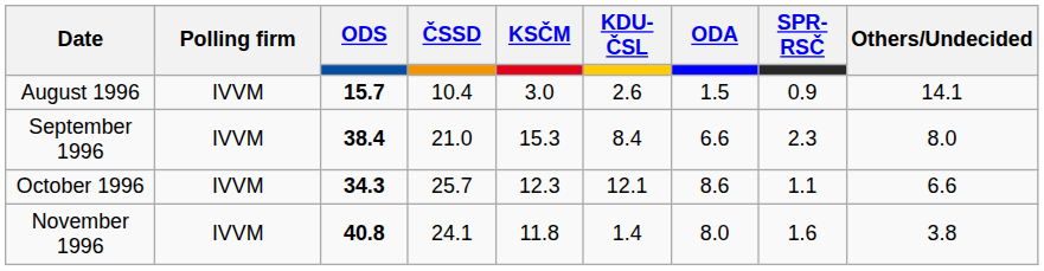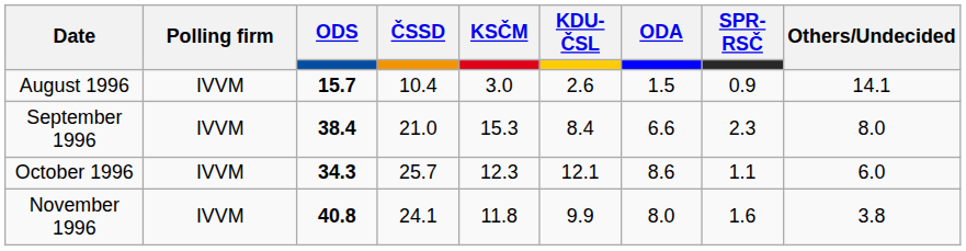 <table class=wikitable style="text-align:center; font-size:85%; line-height:16px;">
 <tr style="background-color:#E9E9E9">
 <th style="width:90px;" rowspan="2">Date</th>
 <th style="width:100px;" rowspan="2">Polling firm</th>
 <th><a href='#'><span>ODS</span></a></th>
 <th><a href='#'><span>ČSSD</span></a></th>
 <th><a href='#'><span>KSČM</span></a></th>
 <th><a href='#'><span>KDU-ČSL</span></a></th>
 <th><a href='#'><span>ODA</span></a></th>
 <th><a href='#'><span>SPR-RSČ</span></a></th>
 <th style="width:40px;" rowspan="2">Others/Undecided</th>
 </tr>
 <tr>
 <th style="background:#034EA2; width:50px;"></th>
 <th style="background:#F29400; width:50px;"></th>
 <th style="background:#E00219; width:50px;"></th>
 <th style="background:#FFCB03; width:50px;"></th>
 <th style="background:#0000FF; width:50px;"></th>
 <th style="background:#292829; width:50px;"></th>
 </tr>
 <tr>
 <td>August 1996</td>
 <td>IVVM</td>
 <td><strong>15.7</strong></td>
 <td>10.4</td>
 <td>3.0</td>
 <td>2.6</td>
 <td>1.5</td>
 <td>0.9</td>
 <td>14.1</td>
 </tr>
 <tr>
 <td>September 1996</td>
 <td>IVVM</td>
 <td><strong>38.4</strong></td>
 <td>21.0</td>
 <td>15.3</td>
 <td>8.4</td>
 <td>6.6</td>
 <td>2.3</td>
 <td>8.0</td>
 </tr>
 <tr>
 <td>October 1996</td>
 <td>IVVM</td>
 <td><strong>34.3</strong></td>
 <td>25.7</td>
 <td>12.3</td>
 <td>12.1</td>
 <td>8.6</td>
 <td>1.1</td>
-<td>6.6</td>
+<td>6.0</td>
 </tr>
 <tr>
 <td>November 1996</td>
 <td>IVVM</td>
 <td><strong>40.8</strong></td>
 <td>24.1</td>
 <td>11.8</td>
-<td>1.4</td>
+<td>9.9</td>
 <td>8.0</td>
 <td>1.6</td>
 <td>3.8</td>
 </tr>
 </table>
